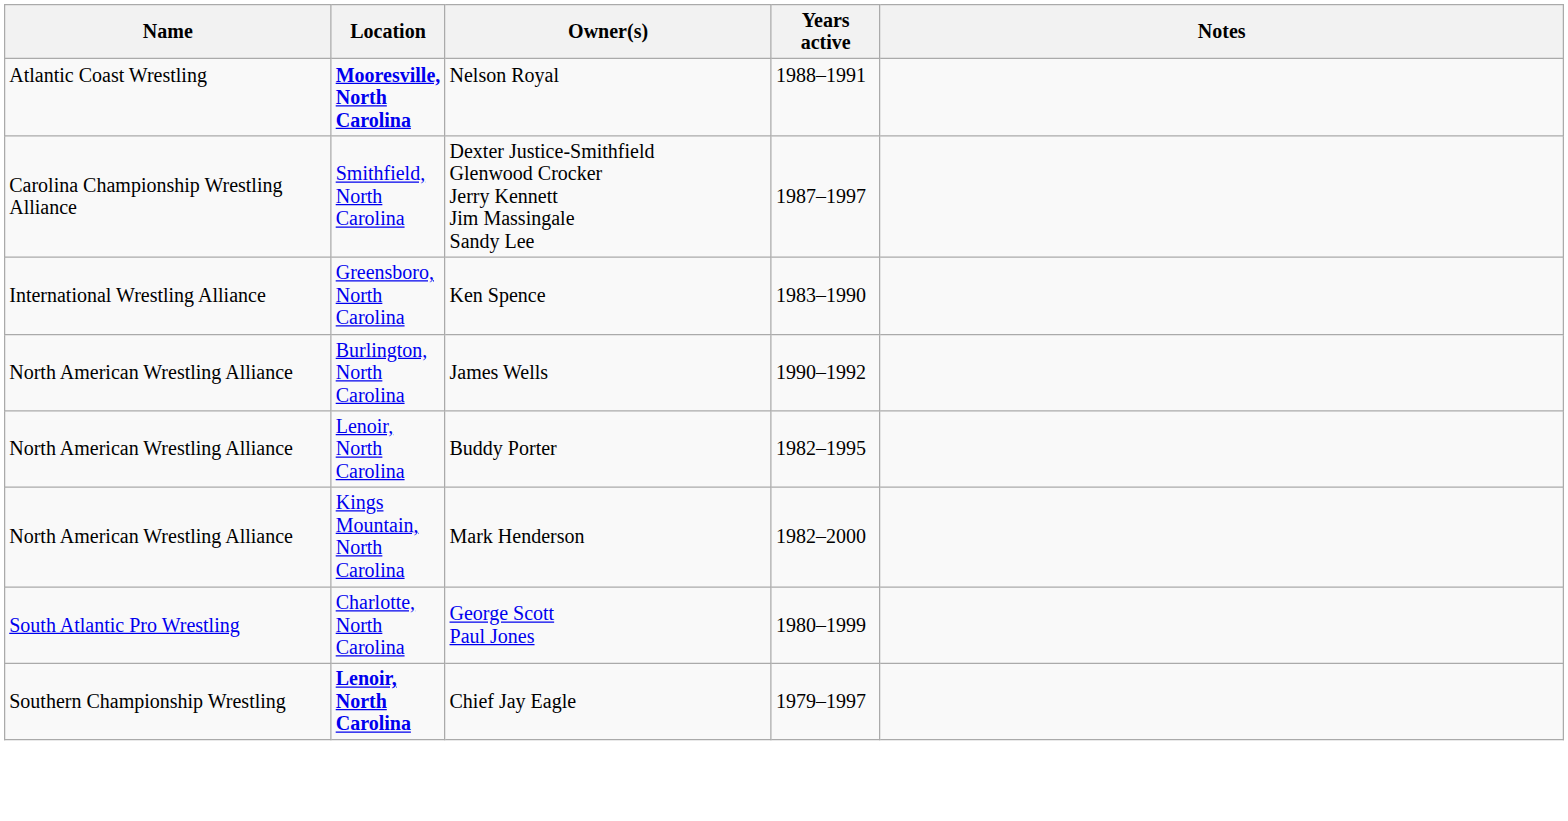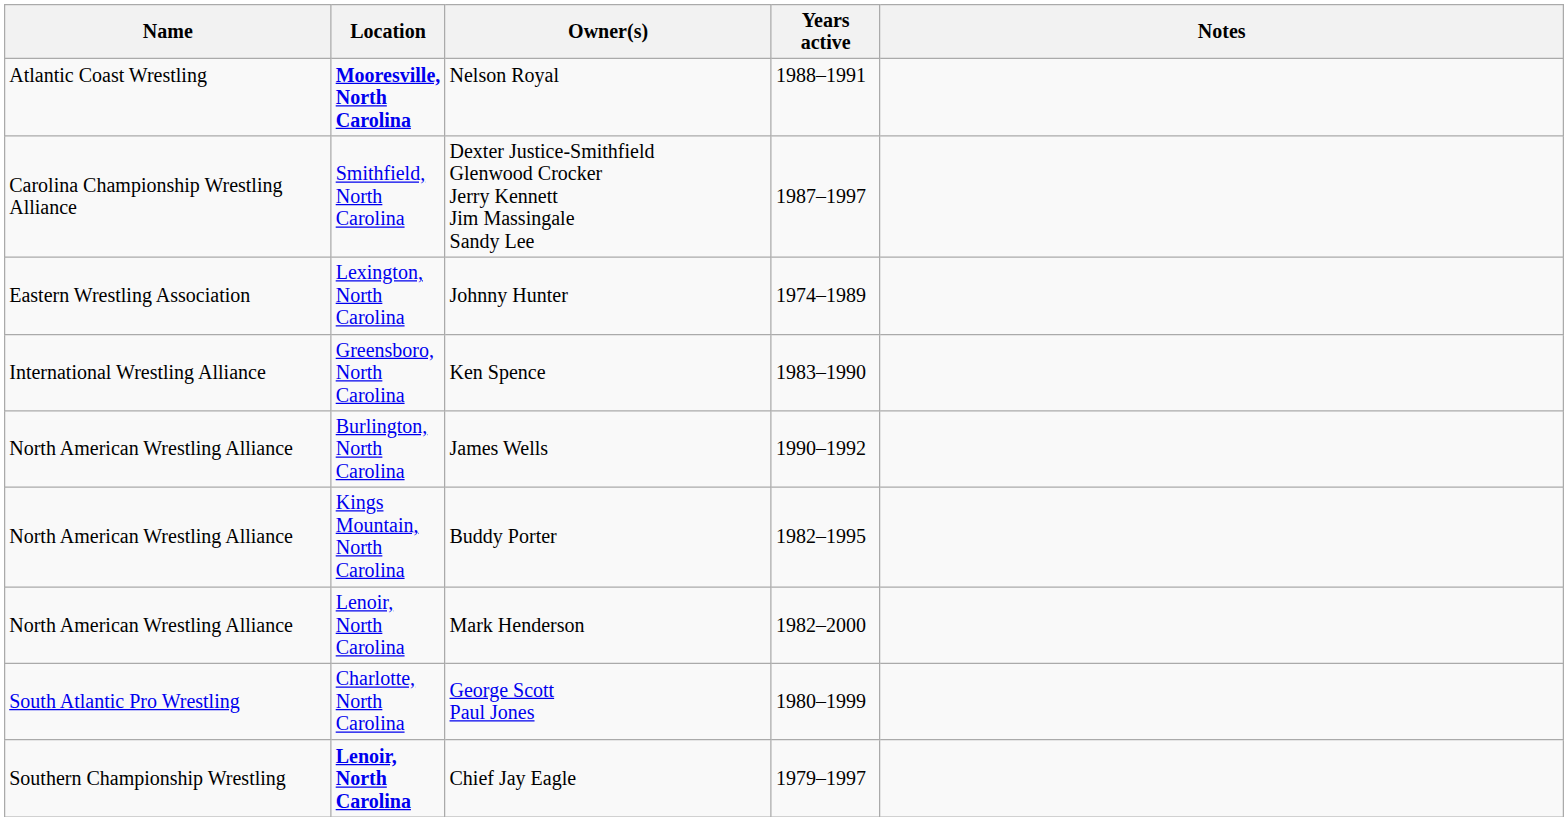 <table class=wikitable>
 <tr>
 <th width="21%">Name</th>
 <th width="7%">Location</th>
 <th width="21%">Owner(s)</th>
 <th width="7%">Years active</th>
 <th width="55%">Notes</th>
 </tr>
 <tr valign="top">
 <td>Atlantic Coast Wrestling</td>
 <td><strong><a href='#'>Mooresville, North Carolina</a></strong></td>
 <td>Nelson Royal</td>
 <td>1988–1991</td>
 <td></td>
 </tr>
 <tr>
 <td>Carolina Championship Wrestling Alliance</td>
 <td><a href='#'>Smithfield, North Carolina</a></td>
 <td>Dexter Justice-Smithfield<br>Glenwood Crocker<br>Jerry Kennett <br>Jim Massingale<br>Sandy Lee</td>
 <td>1987–1997</td>
 <td></td>
 </tr>
 <tr>
+<td>Eastern Wrestling Association</td>
+<td><a href='#'>Lexington, North Carolina</a></td>
+<td>Johnny Hunter</td>
+<td>1974–1989</td>
+<td></td>
+</tr>
+<tr>
 <td>International Wrestling Alliance</td>
 <td><a href='#'>Greensboro, North Carolina</a></td>
 <td>Ken Spence</td>
 <td>1983–1990</td>
 <td></td>
 </tr>
 <tr>
 <td>North American Wrestling Alliance</td>
 <td><a href='#'>Burlington, North Carolina</a></td>
 <td>James Wells</td>
 <td>1990–1992</td>
 <td></td>
 </tr>
 <tr>
 <td>North American Wrestling Alliance</td>
-<td><a href='#'>Lenoir, North Carolina</a></td>
+<td><a href='#'>Kings Mountain, North Carolina</a></td>
 <td>Buddy Porter</td>
 <td>1982–1995</td>
 <td></td>
 </tr>
 <tr>
 <td>North American Wrestling Alliance</td>
-<td><a href='#'>Kings Mountain, North Carolina</a></td>
+<td><a href='#'>Lenoir, North Carolina</a></td>
 <td>Mark Henderson </td>
 <td>1982–2000</td>
 <td></td>
 </tr>
 <tr>
 <td><a href='#'>South Atlantic Pro Wrestling</a></td>
 <td><a href='#'>Charlotte, North Carolina</a></td>
 <td><a href='#'>George Scott</a><br><a href='#'>Paul Jones</a></td>
 <td>1980–1999</td>
 <td></td>
 </tr>
 <tr>
 <td>Southern Championship Wrestling</td>
 <td><strong><a href='#'>Lenoir, North Carolina</a></strong></td>
 <td>Chief Jay Eagle</td>
 <td>1979–1997</td>
 <td></td>
 </tr>
 </table>
